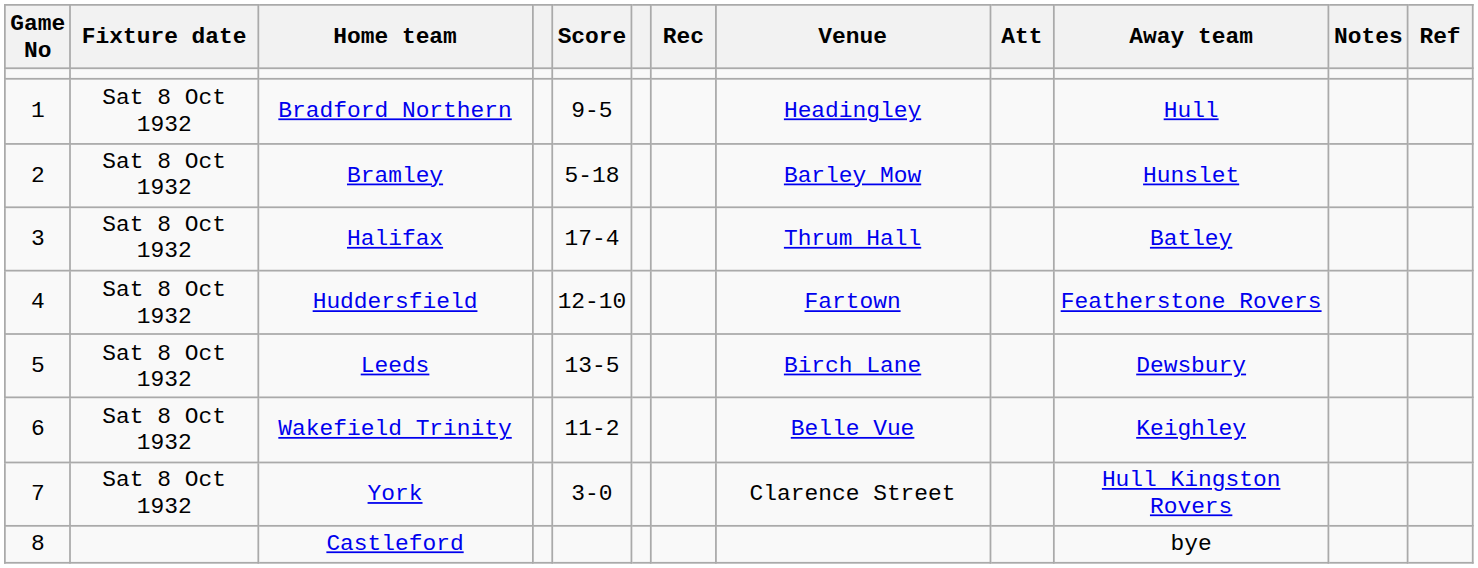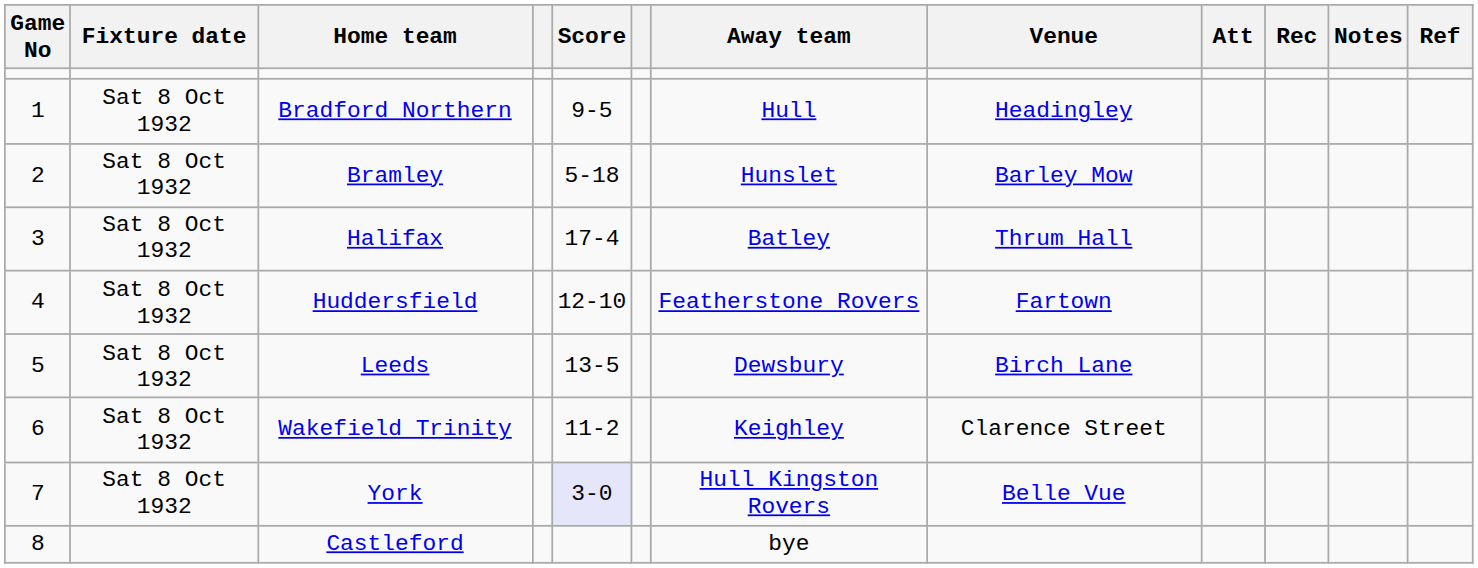 <table class="wikitable" style="text-align:center;">
 <tr>
 <th width=20 abbr="No">Game No</th>
 <th width=100 abbr="Date">Fixture date</th>
 <th width=150 abbr="Home team">Home team</th>
 <th width=5 abbr="space"></th>
 <th width=20 abbr="Score">Score</th>
 <th width=5 abbr="space"></th>
-<th width=30 abbr="Rec">Rec</th>
+<th width=150 abbr="Away team">Away team</th>
 <th width=150 abbr="Venue">Venue</th>
 <th width=30 abbr="Att">Att</th>
-<th width=150 abbr="Away team">Away team</th>
+<th width=30 abbr="Rec">Rec</th>
 <th width=20 abbr="Notes">Notes</th>
 <th width=30 abbr="Ref">Ref</th>
 </tr>
 <tr>
 <td></td>
 <td></td>
 <td></td>
 <td></td>
 <td></td>
 <td></td>
 <td></td>
 <td></td>
 <td></td>
 <td></td>
 <td></td>
 <td></td>
 </tr>
 <tr>
 <td>1</td>
 <td>Sat 8 Oct 1932</td>
 <td><a href='#'>Bradford Northern</a></td>
 <td></td>
 <td>9-5</td>
 <td></td>
-<td></td>
+<td><a href='#'>Hull</a></td>
 <td><a href='#'>Headingley</a></td>
 <td></td>
-<td><a href='#'>Hull</a></td>
+<td></td>
 <td></td>
 <td></td>
 </tr>
 <tr>
 <td>2</td>
 <td>Sat 8 Oct 1932</td>
 <td><a href='#'>Bramley</a></td>
 <td></td>
 <td>5-18</td>
 <td></td>
-<td></td>
+<td><a href='#'>Hunslet</a></td>
 <td><a href='#'>Barley Mow</a></td>
 <td></td>
-<td><a href='#'>Hunslet</a></td>
+<td></td>
 <td></td>
 <td></td>
 </tr>
 <tr>
 <td>3</td>
 <td>Sat 8 Oct 1932</td>
 <td><a href='#'>Halifax</a></td>
 <td></td>
 <td>17-4</td>
 <td></td>
-<td></td>
+<td><a href='#'>Batley</a></td>
 <td><a href='#'>Thrum Hall</a></td>
 <td></td>
-<td><a href='#'>Batley</a></td>
+<td></td>
 <td></td>
 <td></td>
 </tr>
 <tr>
 <td>4</td>
 <td>Sat 8 Oct 1932</td>
 <td><a href='#'>Huddersfield</a></td>
 <td></td>
 <td>12-10</td>
 <td></td>
-<td></td>
+<td><a href='#'>Featherstone Rovers</a></td>
 <td><a href='#'>Fartown</a></td>
 <td></td>
-<td><a href='#'>Featherstone Rovers</a></td>
+<td></td>
 <td></td>
 <td></td>
 </tr>
 <tr>
 <td>5</td>
 <td>Sat 8 Oct 1932</td>
 <td><a href='#'>Leeds</a></td>
 <td></td>
 <td>13-5</td>
 <td></td>
-<td></td>
+<td><a href='#'>Dewsbury</a></td>
 <td><a href='#'>Birch Lane</a></td>
 <td></td>
-<td><a href='#'>Dewsbury</a></td>
+<td></td>
 <td></td>
 <td></td>
 </tr>
 <tr>
 <td>6</td>
 <td>Sat 8 Oct 1932</td>
 <td><a href='#'>Wakefield Trinity</a></td>
 <td></td>
 <td>11-2</td>
 <td></td>
+<td><a href='#'>Keighley</a></td>
+<td>Clarence Street</td>
 <td></td>
-<td><a href='#'>Belle Vue</a></td>
 <td></td>
-<td><a href='#'>Keighley</a></td>
 <td></td>
 <td></td>
 </tr>
 <tr>
 <td>7</td>
 <td>Sat 8 Oct 1932</td>
 <td><a href='#'>York</a></td>
 <td></td>
-<td>3-0</td>
+<td style="background: lavender;">3-0</td>
+<td></td>
+<td><a href='#'>Hull Kingston Rovers</a></td>
+<td><a href='#'>Belle Vue</a></td>
 <td></td>
 <td></td>
-<td>Clarence Street</td>
-<td></td>
-<td><a href='#'>Hull Kingston Rovers</a></td>
 <td></td>
 <td></td>
 </tr>
 <tr>
 <td>8</td>
 <td></td>
 <td><a href='#'>Castleford</a></td>
 <td></td>
 <td></td>
 <td></td>
+<td>bye</td>
 <td></td>
 <td></td>
 <td></td>
-<td>bye</td>
 <td></td>
 <td></td>
 </tr>
 </table>
